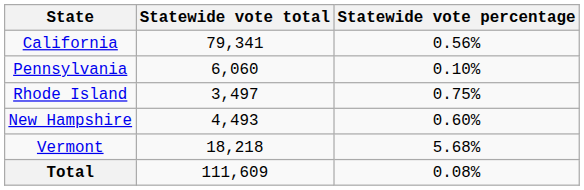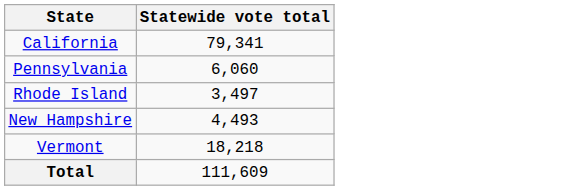 <table class="wikitable" style="text-align:center">
 <tr>
 <th>State</th>
 <th>Statewide vote total</th>
-<th>Statewide vote percentage</th>
 </tr>
 <tr>
 <td><a href='#'>California</a></td>
 <td>79,341</td>
-<td>0.56%</td>
 </tr>
 <tr>
 <td><a href='#'>Pennsylvania</a></td>
 <td>6,060</td>
-<td>0.10%</td>
 </tr>
 <tr>
 <td><a href='#'>Rhode Island</a></td>
 <td>3,497</td>
-<td>0.75%</td>
 </tr>
 <tr>
 <td><a href='#'>New Hampshire</a></td>
 <td>4,493</td>
-<td>0.60%</td>
 </tr>
 <tr>
 <td><a href='#'>Vermont</a></td>
 <td>18,218</td>
-<td>5.68%</td>
 </tr>
 <tr>
 <th>Total</th>
 <td>111,609</td>
-<td>0.08%</td>
 </tr>
 </table>
